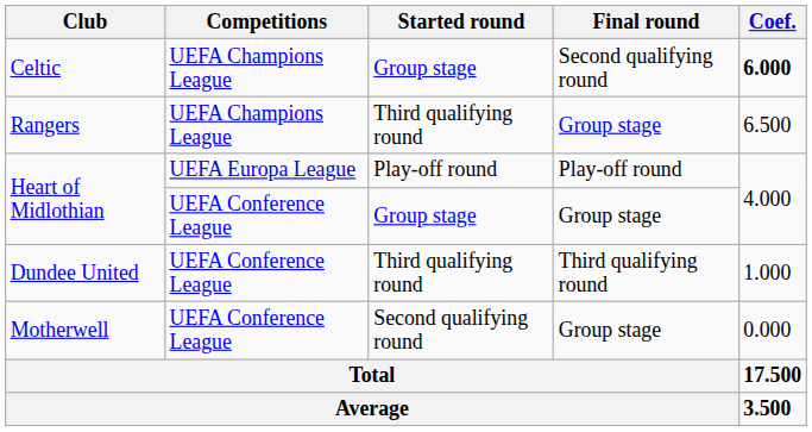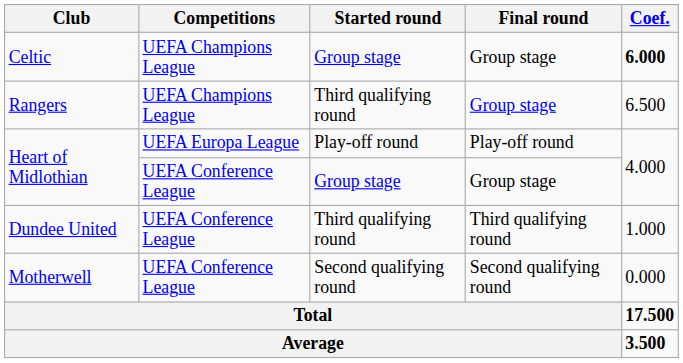 <table class="wikitable">
 <tr>
 <th>Club</th>
 <th>Competitions</th>
 <th>Started round</th>
 <th>Final round</th>
 <th><a href='#'>Coef.</a></th>
 </tr>
 <tr>
 <td><a href='#'>Celtic</a></td>
 <td><a href='#'>UEFA Champions League</a></td>
 <td><a href='#'>Group stage</a></td>
-<td>Second qualifying round</td>
+<td>Group stage</td>
 <td><strong>6.000</strong></td>
 </tr>
 <tr>
 <td><a href='#'>Rangers</a></td>
 <td><a href='#'>UEFA Champions League</a></td>
 <td>Third qualifying round</td>
 <td><a href='#'>Group stage</a></td>
 <td>6.500</td>
 </tr>
 <tr>
 <td rowspan=2><a href='#'>Heart of Midlothian</a></td>
 <td><a href='#'>UEFA Europa League</a></td>
 <td>Play-off round</td>
 <td>Play-off round</td>
 <td rowspan=2>4.000</td>
 </tr>
 <tr>
 <td><a href='#'>UEFA Conference League</a></td>
 <td><a href='#'>Group stage</a></td>
 <td>Group stage</td>
 </tr>
 <tr>
 <td><a href='#'>Dundee United</a></td>
 <td><a href='#'>UEFA Conference League</a></td>
 <td>Third qualifying round</td>
 <td>Third qualifying round</td>
 <td>1.000</td>
 </tr>
 <tr>
 <td><a href='#'>Motherwell</a></td>
 <td><a href='#'>UEFA Conference League</a></td>
 <td>Second qualifying round</td>
-<td>Group stage</td>
+<td>Second qualifying round</td>
 <td>0.000</td>
 </tr>
 <tr>
 <th colspan="4">Total</th>
 <td><strong>17.500</strong></td>
 </tr>
 <tr>
 <th colspan="4">Average</th>
 <td><strong>3.500</strong></td>
 </tr>
 </table>
